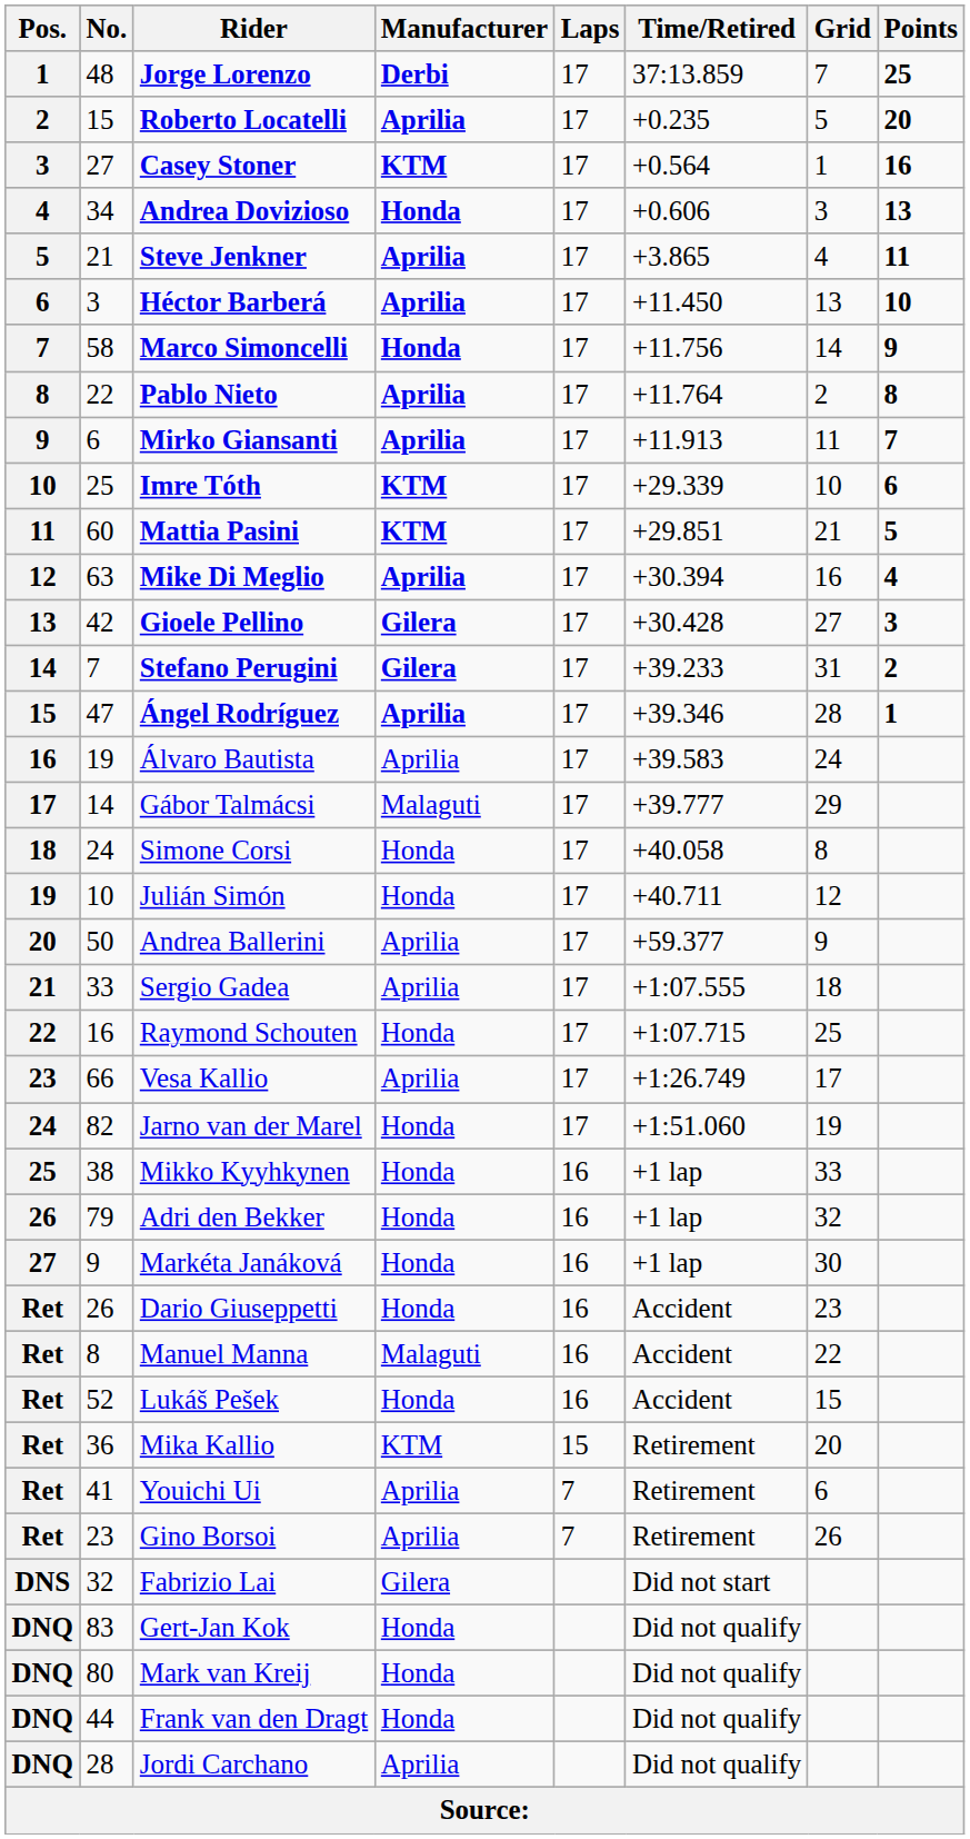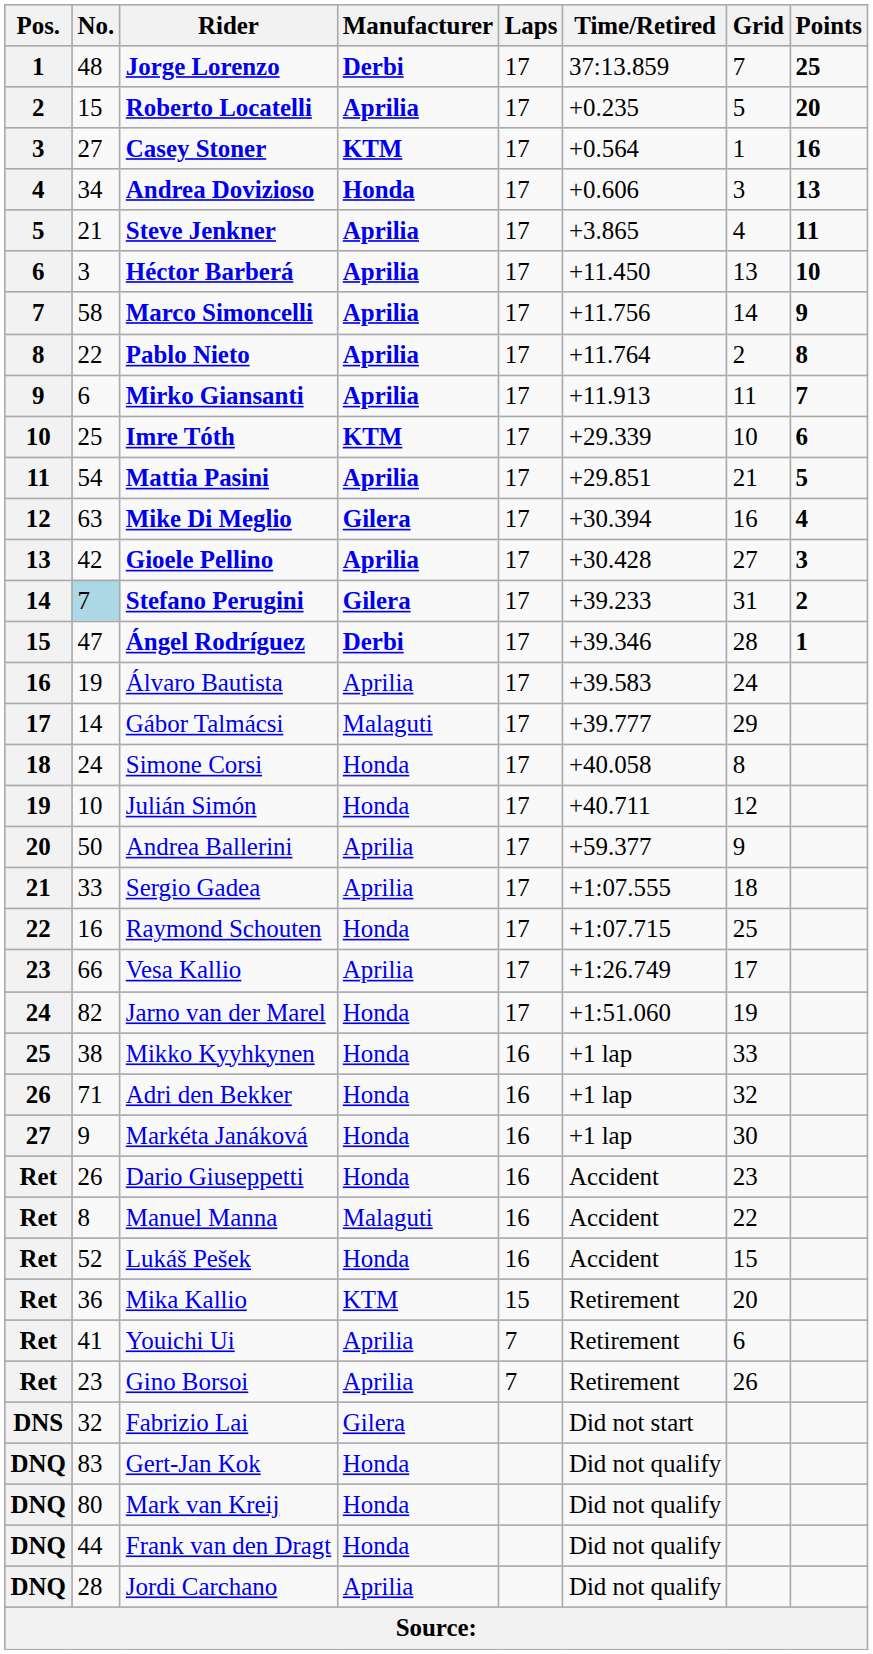 <table class="wikitable" style="font-size: 95%;">
 <tr>
 <th>Pos.</th>
 <th>No.</th>
 <th>Rider</th>
 <th>Manufacturer</th>
 <th>Laps</th>
 <th>Time/Retired</th>
 <th>Grid</th>
 <th>Points</th>
 </tr>
 <tr>
 <th>1</th>
 <td>48</td>
 <td> <strong><a href='#'>Jorge Lorenzo</a></strong></td>
 <td><strong><a href='#'>Derbi</a></strong></td>
 <td>17</td>
 <td>37:13.859</td>
 <td>7</td>
 <td><strong>25</strong></td>
 </tr>
 <tr>
 <th>2</th>
 <td>15</td>
 <td> <strong><a href='#'>Roberto Locatelli</a></strong></td>
 <td><strong><a href='#'>Aprilia</a></strong></td>
 <td>17</td>
 <td>+0.235</td>
 <td>5</td>
 <td><strong>20</strong></td>
 </tr>
 <tr>
 <th>3</th>
 <td>27</td>
 <td> <strong><a href='#'>Casey Stoner</a></strong></td>
 <td><strong><a href='#'>KTM</a></strong></td>
 <td>17</td>
 <td>+0.564</td>
 <td>1</td>
 <td><strong>16</strong></td>
 </tr>
 <tr>
 <th>4</th>
 <td>34</td>
 <td> <strong><a href='#'>Andrea Dovizioso</a></strong></td>
 <td><strong><a href='#'>Honda</a></strong></td>
 <td>17</td>
 <td>+0.606</td>
 <td>3</td>
 <td><strong>13</strong></td>
 </tr>
 <tr>
 <th>5</th>
 <td>21</td>
 <td> <strong><a href='#'>Steve Jenkner</a></strong></td>
 <td><strong><a href='#'>Aprilia</a></strong></td>
 <td>17</td>
 <td>+3.865</td>
 <td>4</td>
 <td><strong>11</strong></td>
 </tr>
 <tr>
 <th>6</th>
 <td>3</td>
 <td> <strong><a href='#'>Héctor Barberá</a></strong></td>
 <td><strong><a href='#'>Aprilia</a></strong></td>
 <td>17</td>
 <td>+11.450</td>
 <td>13</td>
 <td><strong>10</strong></td>
 </tr>
 <tr>
 <th>7</th>
 <td>58</td>
 <td> <strong><a href='#'>Marco Simoncelli</a></strong></td>
-<td><strong><a href='#'>Honda</a></strong></td>
+<td><strong><a href='#'>Aprilia</a></strong></td>
 <td>17</td>
 <td>+11.756</td>
 <td>14</td>
 <td><strong>9</strong></td>
 </tr>
 <tr>
 <th>8</th>
 <td>22</td>
 <td> <strong><a href='#'>Pablo Nieto</a></strong></td>
 <td><strong><a href='#'>Aprilia</a></strong></td>
 <td>17</td>
 <td>+11.764</td>
 <td>2</td>
 <td><strong>8</strong></td>
 </tr>
 <tr>
 <th>9</th>
 <td>6</td>
 <td> <strong><a href='#'>Mirko Giansanti</a></strong></td>
 <td><strong><a href='#'>Aprilia</a></strong></td>
 <td>17</td>
 <td>+11.913</td>
 <td>11</td>
 <td><strong>7</strong></td>
 </tr>
 <tr>
 <th>10</th>
 <td>25</td>
 <td> <strong><a href='#'>Imre Tóth</a></strong></td>
 <td><strong><a href='#'>KTM</a></strong></td>
 <td>17</td>
 <td>+29.339</td>
 <td>10</td>
 <td><strong>6</strong></td>
 </tr>
 <tr>
 <th>11</th>
-<td>60</td>
+<td>54</td>
 <td> <strong><a href='#'>Mattia Pasini</a></strong></td>
-<td><strong><a href='#'>KTM</a></strong></td>
+<td><strong><a href='#'>Aprilia</a></strong></td>
 <td>17</td>
 <td>+29.851</td>
 <td>21</td>
 <td><strong>5</strong></td>
 </tr>
 <tr>
 <th>12</th>
 <td>63</td>
 <td> <strong><a href='#'>Mike Di Meglio</a></strong></td>
-<td><strong><a href='#'>Aprilia</a></strong></td>
+<td><strong><a href='#'>Gilera</a></strong></td>
 <td>17</td>
 <td>+30.394</td>
 <td>16</td>
 <td><strong>4</strong></td>
 </tr>
 <tr>
 <th>13</th>
 <td>42</td>
 <td> <strong><a href='#'>Gioele Pellino</a></strong></td>
-<td><strong><a href='#'>Gilera</a></strong></td>
+<td><strong><a href='#'>Aprilia</a></strong></td>
 <td>17</td>
 <td>+30.428</td>
 <td>27</td>
 <td><strong>3</strong></td>
 </tr>
 <tr>
 <th>14</th>
-<td>7</td>
+<td style="background: lightblue;">7</td>
 <td> <strong><a href='#'>Stefano Perugini</a></strong></td>
 <td><strong><a href='#'>Gilera</a></strong></td>
 <td>17</td>
 <td>+39.233</td>
 <td>31</td>
 <td><strong>2</strong></td>
 </tr>
 <tr>
 <th>15</th>
 <td>47</td>
 <td> <strong><a href='#'>Ángel Rodríguez</a></strong></td>
-<td><strong><a href='#'>Aprilia</a></strong></td>
+<td><strong><a href='#'>Derbi</a></strong></td>
 <td>17</td>
 <td>+39.346</td>
 <td>28</td>
 <td><strong>1</strong></td>
 </tr>
 <tr>
 <th>16</th>
 <td>19</td>
 <td> <a href='#'>Álvaro Bautista</a></td>
 <td><a href='#'>Aprilia</a></td>
 <td>17</td>
 <td>+39.583</td>
 <td>24</td>
 <td></td>
 </tr>
 <tr>
 <th>17</th>
 <td>14</td>
 <td> <a href='#'>Gábor Talmácsi</a></td>
 <td><a href='#'>Malaguti</a></td>
 <td>17</td>
 <td>+39.777</td>
 <td>29</td>
 <td></td>
 </tr>
 <tr>
 <th>18</th>
 <td>24</td>
 <td> <a href='#'>Simone Corsi</a></td>
 <td><a href='#'>Honda</a></td>
 <td>17</td>
 <td>+40.058</td>
 <td>8</td>
 <td></td>
 </tr>
 <tr>
 <th>19</th>
 <td>10</td>
 <td> <a href='#'>Julián Simón</a></td>
 <td><a href='#'>Honda</a></td>
 <td>17</td>
 <td>+40.711</td>
 <td>12</td>
 <td></td>
 </tr>
 <tr>
 <th>20</th>
 <td>50</td>
 <td> <a href='#'>Andrea Ballerini</a></td>
 <td><a href='#'>Aprilia</a></td>
 <td>17</td>
 <td>+59.377</td>
 <td>9</td>
 <td></td>
 </tr>
 <tr>
 <th>21</th>
 <td>33</td>
 <td> <a href='#'>Sergio Gadea</a></td>
 <td><a href='#'>Aprilia</a></td>
 <td>17</td>
 <td>+1:07.555</td>
 <td>18</td>
 <td></td>
 </tr>
 <tr>
 <th>22</th>
 <td>16</td>
 <td> <a href='#'>Raymond Schouten</a></td>
 <td><a href='#'>Honda</a></td>
 <td>17</td>
 <td>+1:07.715</td>
 <td>25</td>
 <td></td>
 </tr>
 <tr>
 <th>23</th>
 <td>66</td>
 <td> <a href='#'>Vesa Kallio</a></td>
 <td><a href='#'>Aprilia</a></td>
 <td>17</td>
 <td>+1:26.749</td>
 <td>17</td>
 <td></td>
 </tr>
 <tr>
 <th>24</th>
 <td>82</td>
 <td> <a href='#'>Jarno van der Marel</a></td>
 <td><a href='#'>Honda</a></td>
 <td>17</td>
 <td>+1:51.060</td>
 <td>19</td>
 <td></td>
 </tr>
 <tr>
 <th>25</th>
 <td>38</td>
 <td> <a href='#'>Mikko Kyyhkynen</a></td>
 <td><a href='#'>Honda</a></td>
 <td>16</td>
 <td>+1 lap</td>
 <td>33</td>
 <td></td>
 </tr>
 <tr>
 <th>26</th>
-<td>79</td>
+<td>71</td>
 <td> <a href='#'>Adri den Bekker</a></td>
 <td><a href='#'>Honda</a></td>
 <td>16</td>
 <td>+1 lap</td>
 <td>32</td>
 <td></td>
 </tr>
 <tr>
 <th>27</th>
 <td>9</td>
 <td> <a href='#'>Markéta Janáková</a></td>
 <td><a href='#'>Honda</a></td>
 <td>16</td>
 <td>+1 lap</td>
 <td>30</td>
 <td></td>
 </tr>
 <tr>
 <th>Ret</th>
 <td>26</td>
 <td> <a href='#'>Dario Giuseppetti</a></td>
 <td><a href='#'>Honda</a></td>
 <td>16</td>
 <td>Accident</td>
 <td>23</td>
 <td></td>
 </tr>
 <tr>
 <th>Ret</th>
 <td>8</td>
 <td> <a href='#'>Manuel Manna</a></td>
 <td><a href='#'>Malaguti</a></td>
 <td>16</td>
 <td>Accident</td>
 <td>22</td>
 <td></td>
 </tr>
 <tr>
 <th>Ret</th>
 <td>52</td>
 <td> <a href='#'>Lukáš Pešek</a></td>
 <td><a href='#'>Honda</a></td>
 <td>16</td>
 <td>Accident</td>
 <td>15</td>
 <td></td>
 </tr>
 <tr>
 <th>Ret</th>
 <td>36</td>
 <td> <a href='#'>Mika Kallio</a></td>
 <td><a href='#'>KTM</a></td>
 <td>15</td>
 <td>Retirement</td>
 <td>20</td>
 <td></td>
 </tr>
 <tr>
 <th>Ret</th>
 <td>41</td>
 <td> <a href='#'>Youichi Ui</a></td>
 <td><a href='#'>Aprilia</a></td>
 <td>7</td>
 <td>Retirement</td>
 <td>6</td>
 <td></td>
 </tr>
 <tr>
 <th>Ret</th>
 <td>23</td>
 <td> <a href='#'>Gino Borsoi</a></td>
 <td><a href='#'>Aprilia</a></td>
 <td>7</td>
 <td>Retirement</td>
 <td>26</td>
 <td></td>
 </tr>
 <tr>
 <th>DNS</th>
 <td>32</td>
 <td> <a href='#'>Fabrizio Lai</a></td>
 <td><a href='#'>Gilera</a></td>
 <td></td>
 <td>Did not start</td>
 <td></td>
 <td></td>
 </tr>
 <tr>
 <th>DNQ</th>
 <td>83</td>
 <td> <a href='#'>Gert-Jan Kok</a></td>
 <td><a href='#'>Honda</a></td>
 <td></td>
 <td>Did not qualify</td>
 <td></td>
 <td></td>
 </tr>
 <tr>
 <th>DNQ</th>
 <td>80</td>
 <td> <a href='#'>Mark van Kreij</a></td>
 <td><a href='#'>Honda</a></td>
 <td></td>
 <td>Did not qualify</td>
 <td></td>
 <td></td>
 </tr>
 <tr>
 <th>DNQ</th>
 <td>44</td>
 <td> <a href='#'>Frank van den Dragt</a></td>
 <td><a href='#'>Honda</a></td>
 <td></td>
 <td>Did not qualify</td>
 <td></td>
 <td></td>
 </tr>
 <tr>
 <th>DNQ</th>
 <td>28</td>
 <td> <a href='#'>Jordi Carchano</a></td>
 <td><a href='#'>Aprilia</a></td>
 <td></td>
 <td>Did not qualify</td>
 <td></td>
 <td></td>
 </tr>
 <tr>
 <th colspan=8>Source: </th>
 </tr>
 </table>
